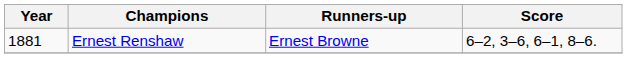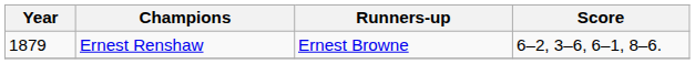 <table class="wikitable">
 <tr>
 <th style="width:60px;">Year</th>
 <th style="width:200px;">Champions</th>
 <th style="width:200px;">Runners-up</th>
 <th style="width:160px;">Score</th>
 </tr>
 <tr>
-<td>1881</td>
+<td>1879</td>
 <td> <a href='#'>Ernest Renshaw</a></td>
 <td> <a href='#'>Ernest Browne</a></td>
 <td>6–2, 3–6, 6–1, 8–6.</td>
 </tr>
 <tr>
 </tr>
 </table>
